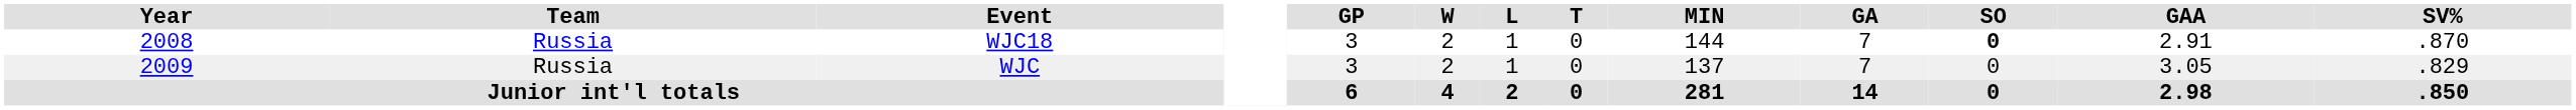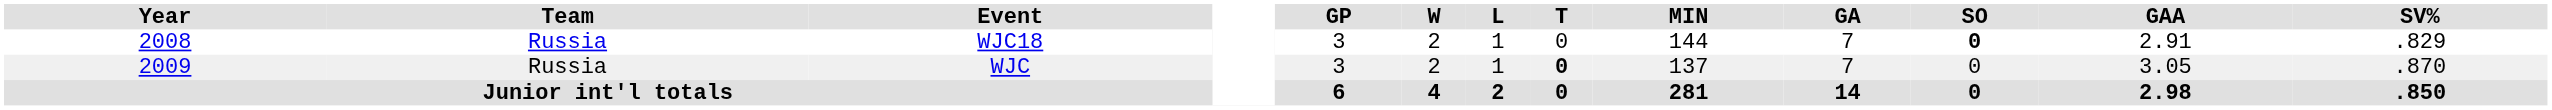 <table border="0" cellpadding="0" cellspacing="0" style="width:95%;">
 <tr>
 <th colspan="3" style="background:#fff;"></th>
 <th rowspan="99" style="background:#fff;"></th>
 </tr>
 <tr style="background:#e0e0e0; text-align:center;">
 <th>Year</th>
 <th>Team</th>
 <th>Event</th>
 <th rowspan="99" style="background:#fff;"> </th>
 <th>GP</th>
 <th>W</th>
 <th>L</th>
 <th>T</th>
 <th>MIN</th>
 <th>GA</th>
 <th>SO</th>
 <th>GAA</th>
 <th>SV%</th>
 </tr>
 <tr align="center">
 <td><a href='#'>2008</a></td>
 <td><a href='#'>Russia</a></td>
 <td><a href='#'>WJC18</a></td>
 <td>3</td>
 <td>2</td>
 <td>1</td>
 <td>0</td>
 <td>144</td>
 <td>7</td>
 <td><strong>0</strong></td>
 <td>2.91</td>
-<td>.870</td>
+<td>.829</td>
 </tr>
 <tr align="center" bgcolor="#f0f0f0">
 <td><a href='#'>2009</a></td>
 <td>Russia</td>
 <td><a href='#'>WJC</a></td>
 <td>3</td>
 <td>2</td>
 <td>1</td>
-<td>0</td>
+<td><strong>0</strong></td>
 <td>137</td>
 <td>7</td>
 <td>0</td>
 <td>3.05</td>
-<td>.829</td>
+<td>.870</td>
 </tr>
 <tr style="background:#e0e0e0; text-align:center;">
 <th colspan=3>Junior int'l totals</th>
 <th>6</th>
 <th>4</th>
 <th>2</th>
 <th>0</th>
 <th>281</th>
 <th>14</th>
 <th>0</th>
 <th>2.98</th>
 <th>.850</th>
 </tr>
 </table>
